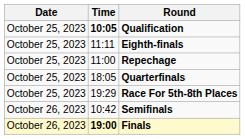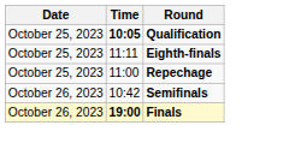 <table class="wikitable">
 <tr>
 <th>Date</th>
 <th>Time</th>
 <th>Round</th>
 </tr>
 <tr>
 <td>October 25, 2023</td>
 <td><strong>10:05</strong></td>
 <td><strong>Qualification</strong></td>
 </tr>
 <tr>
 <td>October 25, 2023</td>
 <td>11:11</td>
 <td><strong>Eighth-finals</strong></td>
 </tr>
 <tr>
 <td>October 25, 2023</td>
 <td>11:00</td>
 <td><strong>Repechage</strong></td>
 </tr>
 <tr>
-<td>October 25, 2023</td>
-<td>18:05</td>
-<td><strong>Quarterfinals</strong></td>
-</tr>
-<tr>
-<td>October 25, 2023</td>
-<td>19:29</td>
-<td><strong>Race For 5th-8th Places</strong></td>
-</tr>
-<tr>
 <td>October 26, 2023</td>
 <td>10:42</td>
 <td><strong>Semifinals</strong></td>
 </tr>
 <tr style=background:lemonchiffon>
 <td>October 26, 2023</td>
 <td><strong>19:00</strong></td>
 <td><strong>Finals</strong></td>
 </tr>
 </table>
